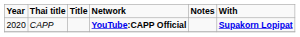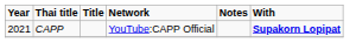 <table class="wikitable" style="font-size: 85%;">
 <tr>
 <td><strong>Year</strong></td>
 <td><strong>Thai title</strong></td>
 <td><strong>Title</strong></td>
 <td><strong>Network</strong></td>
 <td><strong>Notes</strong></td>
 <td><strong>With</strong></td>
 </tr>
 <tr>
-<td rowspan="1">2020</td>
+<td rowspan="1">2021</td>
 <td><em>CAPP</em></td>
 <td><em> </em></td>
-<td><strong><a href='#'>YouTube</a>:CAPP Official</strong></td>
+<td><a href='#'>YouTube</a>:CAPP Official</td>
 <td></td>
 <td><strong><a href='#'>Supakorn Lopipat</a></strong></td>
 </tr>
 <tr>
 </tr>
 </table>
